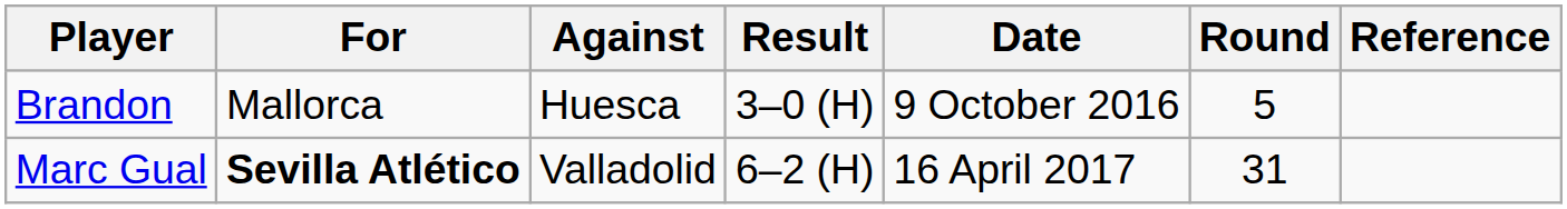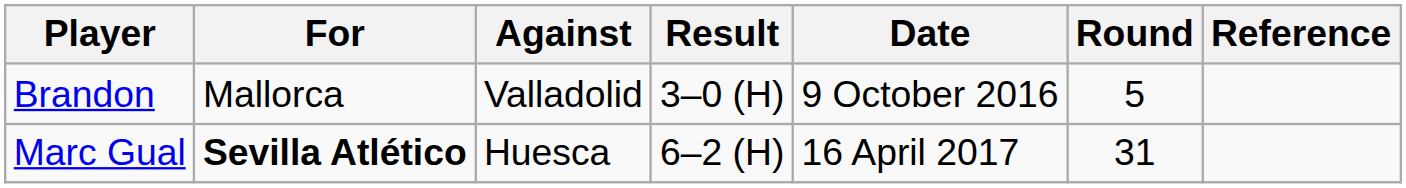 <table class="wikitable sortable">
 <tr>
 <th>Player</th>
 <th>For</th>
 <th>Against</th>
 <th>Result</th>
 <th>Date</th>
 <th>Round</th>
 <th>Reference</th>
 </tr>
 <tr>
 <td> <a href='#'>Brandon</a></td>
 <td>Mallorca</td>
-<td>Huesca</td>
+<td>Valladolid</td>
 <td align=center>3–0 (H)</td>
 <td>9 October 2016</td>
 <td align=center>5</td>
 <td align=center></td>
 </tr>
 <tr>
 <td> <a href='#'>Marc Gual</a></td>
 <td><strong>Sevilla Atlético</strong></td>
-<td>Valladolid</td>
+<td>Huesca</td>
 <td align=center>6–2 (H)</td>
 <td>16 April 2017</td>
 <td align=center>31</td>
 <td align=center></td>
 </tr>
 </table>
